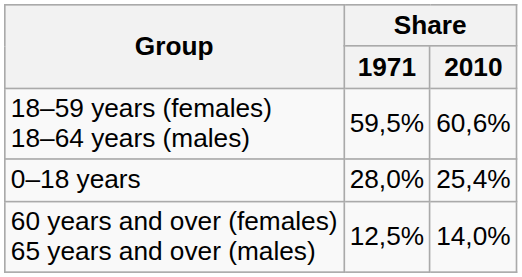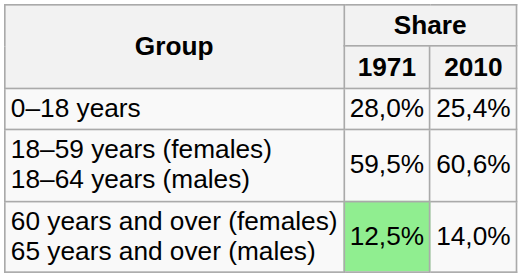 <table class="wikitable" style="text-align:right">
 <tr>
 <th rowspan=2>Group</th>
 <th colspan=2>Share</th>
 </tr>
 <tr>
 <th>1971</th>
 <th>2010</th>
 </tr>
 <tr>
+<td style = "text-align:left">0–18 years</td>
+<td>28,0%</td>
+<td>25,4%</td>
+</tr>
+<tr>
 <td style = "text-align:left">18–59 years (females)<br>18–64 years (males)</td>
 <td>59,5%</td>
 <td>60,6%</td>
 </tr>
 <tr>
-<td style = "text-align:left">0–18 years</td>
-<td>28,0%</td>
-<td>25,4%</td>
-</tr>
-<tr>
 <td style = "text-align:left">60 years and over (females)<br>65 years and over (males)</td>
-<td>12,5%</td>
+<td style="background: lightgreen;">12,5%</td>
 <td>14,0%</td>
 </tr>
 </table>
